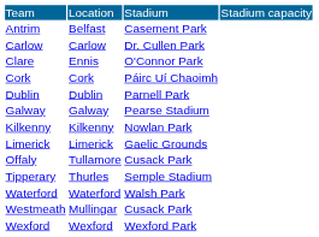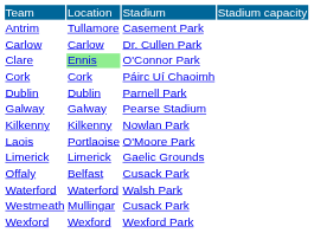 <table cellpadding="1" 1px #aaa 90%;" style="margin: 1em auto">
 <tr style="background:#069; color:white;">
 <td>Team</td>
 <td>Location</td>
 <td>Stadium</td>
 <td>Stadium capacity</td>
 </tr>
 <tr>
 <td><a href='#'>Antrim</a></td>
-<td><a href='#'>Belfast</a></td>
+<td><a href='#'>Tullamore</a></td>
 <td><a href='#'>Casement Park</a></td>
 <td></td>
 </tr>
 <tr>
 <td><a href='#'>Carlow</a></td>
 <td><a href='#'>Carlow</a></td>
 <td><a href='#'>Dr. Cullen Park</a></td>
 <td></td>
 </tr>
 <tr>
 <td><a href='#'>Clare</a></td>
-<td><a href='#'>Ennis</a></td>
+<td style="background: lightgreen;"><a href='#'>Ennis</a></td>
 <td><a href='#'>O'Connor Park</a></td>
 <td></td>
 </tr>
 <tr>
 <td><a href='#'>Cork</a></td>
 <td><a href='#'>Cork</a></td>
 <td><a href='#'>Páirc Uí Chaoimh</a></td>
 <td></td>
 </tr>
 <tr>
 <td><a href='#'>Dublin</a></td>
 <td><a href='#'>Dublin</a></td>
 <td><a href='#'>Parnell Park</a></td>
 <td></td>
 </tr>
 <tr>
 <td><a href='#'>Galway</a></td>
 <td><a href='#'>Galway</a></td>
 <td><a href='#'>Pearse Stadium</a></td>
 <td></td>
 </tr>
 <tr>
 <td><a href='#'>Kilkenny</a></td>
 <td><a href='#'>Kilkenny</a></td>
 <td><a href='#'>Nowlan Park</a></td>
 <td></td>
 </tr>
 <tr>
+<td><a href='#'>Laois</a></td>
+<td><a href='#'>Portlaoise</a></td>
+<td><a href='#'>O'Moore Park</a></td>
+<td></td>
+</tr>
+<tr>
 <td><a href='#'>Limerick</a></td>
 <td><a href='#'>Limerick</a></td>
 <td><a href='#'>Gaelic Grounds</a></td>
 <td></td>
 </tr>
 <tr>
 <td><a href='#'>Offaly</a></td>
-<td><a href='#'>Tullamore</a></td>
+<td><a href='#'>Belfast</a></td>
 <td><a href='#'>Cusack Park</a></td>
-<td></td>
-</tr>
-<tr>
-<td><a href='#'>Tipperary</a></td>
-<td><a href='#'>Thurles</a></td>
-<td><a href='#'>Semple Stadium</a></td>
 <td></td>
 </tr>
 <tr>
 <td><a href='#'>Waterford</a></td>
 <td><a href='#'>Waterford</a></td>
 <td><a href='#'>Walsh Park</a></td>
 <td></td>
 </tr>
 <tr>
 <td><a href='#'>Westmeath</a></td>
 <td><a href='#'>Mullingar</a></td>
 <td><a href='#'>Cusack Park</a></td>
 <td></td>
 </tr>
 <tr>
 <td><a href='#'>Wexford</a></td>
 <td><a href='#'>Wexford</a></td>
 <td><a href='#'>Wexford Park</a></td>
 <td></td>
 </tr>
 </table>
